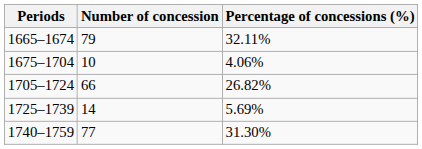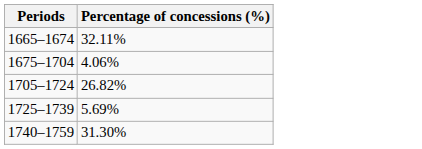 <table Class="wikitable" border = "1">
 <tr>
 <th>Periods</th>
-<th>Number of concession</th>
 <th>Percentage of concessions (%)</th>
 </tr>
 <tr>
 <td>1665–1674</td>
-<td>79</td>
 <td>32.11%</td>
 </tr>
 <tr>
 <td>1675–1704</td>
-<td>10</td>
 <td>4.06%</td>
 </tr>
 <tr>
 <td>1705–1724</td>
-<td>66</td>
 <td>26.82%</td>
 </tr>
 <tr>
 <td>1725–1739</td>
-<td>14</td>
 <td>5.69%</td>
 </tr>
 <tr>
 <td>1740–1759</td>
-<td>77</td>
 <td>31.30%</td>
 </tr>
 </table>
